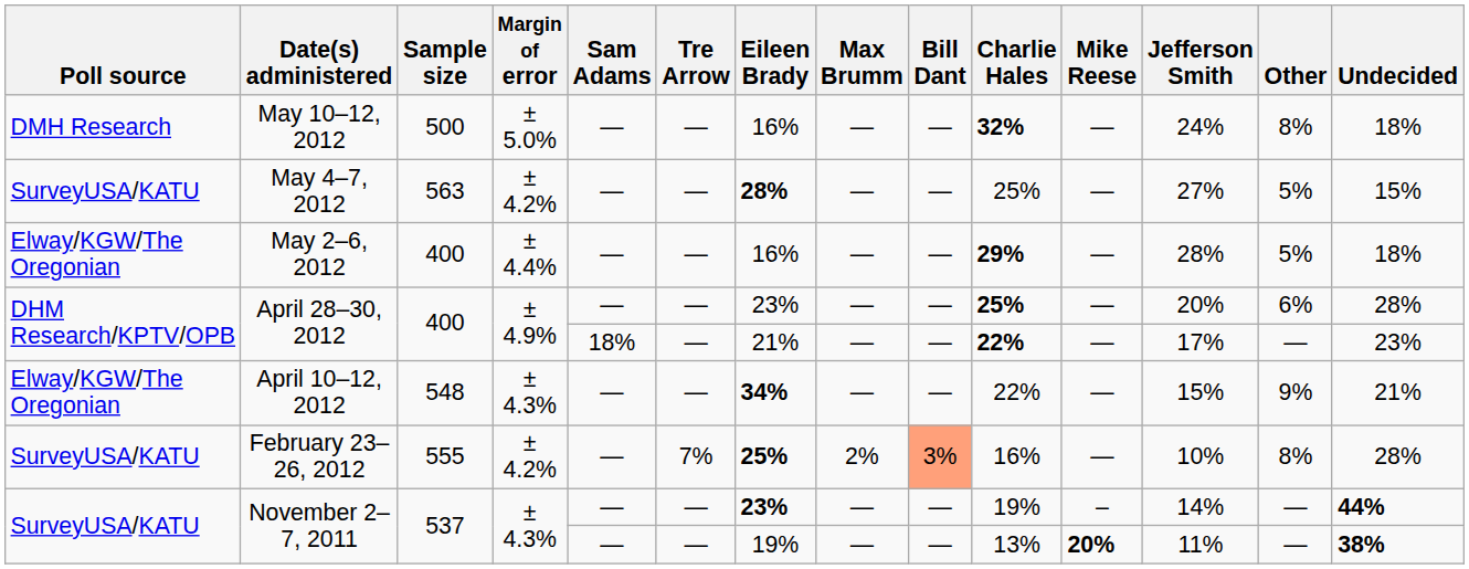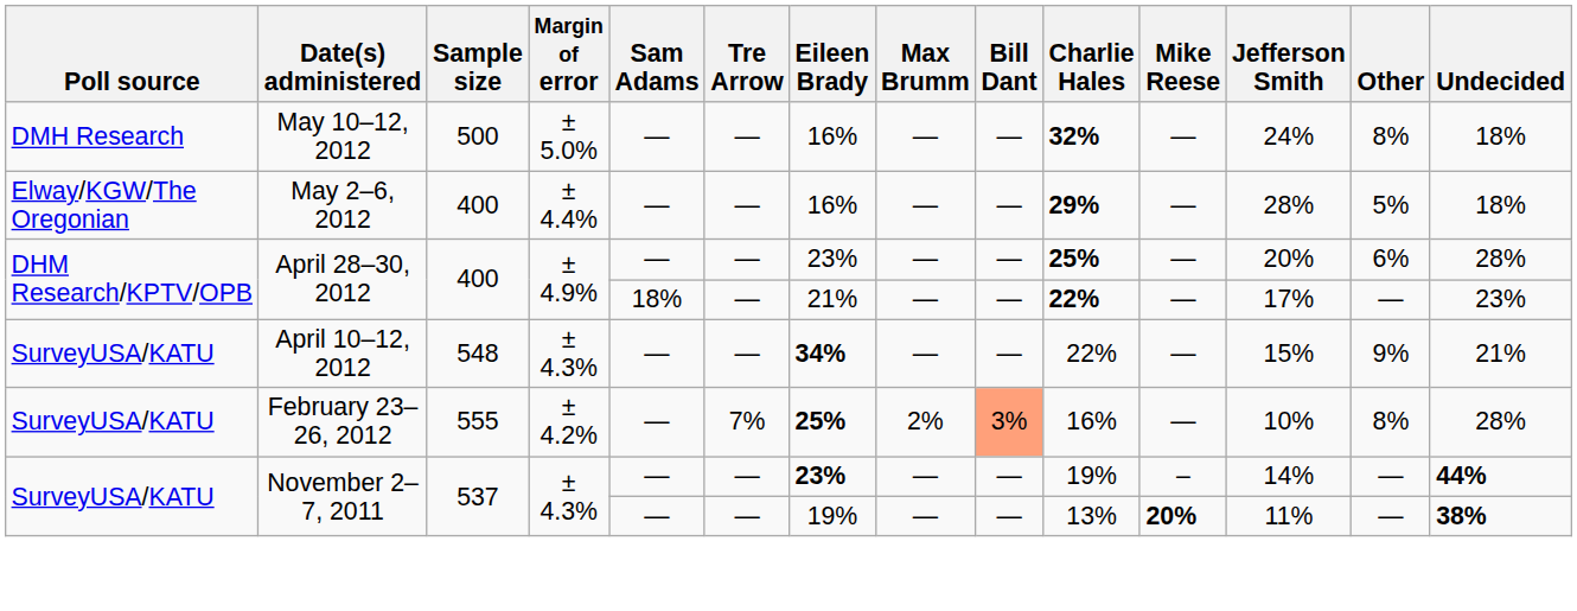 <table class="wikitable">
 <tr valign= bottom>
 <th>Poll source</th>
 <th style="width:140px;">Date(s)<br>administered</th>
 <th class=small>Sample<br>size</th>
 <th><small>Margin of</small><br>error</th>
 <th style="width:60px;">Sam<br>Adams</th>
 <th style="width:60px;">Tre<br>Arrow</th>
 <th style="width:60px;">Eileen<br>Brady</th>
 <th style="width:60px;">Max<br>Brumm</th>
 <th style="width:60px;">Bill<br>Dant</th>
 <th style="width:60px;">Charlie<br>Hales</th>
 <th style="width:60px;">Mike<br>Reese</th>
 <th style="width:60px;">Jefferson<br>Smith</th>
 <th>Other</th>
 <th>Undecided</th>
 </tr>
 <tr>
 <td><a href='#'>DMH Research</a></td>
 <td align=center>May 10–12, 2012</td>
 <td align=center>500</td>
 <td align=center>± 5.0%</td>
 <td align=center>—</td>
 <td align=center>—</td>
 <td align=center>16%</td>
 <td align=center>—</td>
 <td align=center>—</td>
 <td><strong>32%</strong></td>
 <td align=center>—</td>
 <td align=center>24%</td>
 <td align=center>8%</td>
 <td align=center>18%</td>
-</tr>
-<tr>
-<td><a href='#'>SurveyUSA</a>/<a href='#'>KATU</a></td>
-<td align=center>May 4–7, 2012</td>
-<td align=center>563</td>
-<td align=center>± 4.2%</td>
-<td align=center>—</td>
-<td align=center>—</td>
-<td><strong>28%</strong></td>
-<td align=center>—</td>
-<td align=center>—</td>
-<td align=center>25%</td>
-<td align=center>—</td>
-<td align=center>27%</td>
-<td align=center>5%</td>
-<td align=center>15%</td>
 </tr>
 <tr>
 <td><a href='#'>Elway</a>/<a href='#'>KGW</a>/<a href='#'>The Oregonian</a></td>
 <td align=center>May 2–6, 2012</td>
 <td align=center>400</td>
 <td align=center>± 4.4%</td>
 <td align=center>—</td>
 <td align=center>—</td>
 <td align=center>16%</td>
 <td align=center>—</td>
 <td align=center>—</td>
 <td><strong>29%</strong></td>
 <td align=center>—</td>
 <td align=center>28%</td>
 <td align=center>5%</td>
 <td align=center>18%</td>
 </tr>
 <tr>
 <td rowspan=2><a href='#'>DHM Research</a>/<a href='#'>KPTV</a>/<a href='#'>OPB</a></td>
 <td rowspan=2 align=center>April 28–30, 2012</td>
 <td rowspan=2 align=center>400</td>
 <td rowspan=2 align=center>± 4.9%</td>
 <td align=center>—</td>
 <td align=center>—</td>
 <td align=center>23%</td>
 <td align=center>—</td>
 <td align=center>—</td>
 <td><strong>25%</strong></td>
 <td align=center>—</td>
 <td align=center>20%</td>
 <td align=center>6%</td>
 <td align=center>28%</td>
 </tr>
 <tr>
 <td align=center>18%</td>
 <td align=center>—</td>
 <td align=center>21%</td>
 <td align=center>—</td>
 <td align=center>—</td>
 <td><strong>22%</strong></td>
 <td align=center>—</td>
 <td align=center>17%</td>
 <td align=center>—</td>
 <td align=center>23%</td>
 </tr>
 <tr>
-<td><a href='#'>Elway</a>/<a href='#'>KGW</a>/<a href='#'>The Oregonian</a></td>
+<td><a href='#'>SurveyUSA</a>/<a href='#'>KATU</a></td>
 <td align=center>April 10–12, 2012</td>
 <td align=center>548</td>
 <td align=center>± 4.3%</td>
 <td align=center>—</td>
 <td align=center>—</td>
 <td><strong>34%</strong></td>
 <td align=center>—</td>
 <td align=center>—</td>
 <td align=center>22%</td>
 <td align=center>—</td>
 <td align=center>15%</td>
 <td align=center>9%</td>
 <td align=center>21%</td>
 </tr>
 <tr>
 <td><a href='#'>SurveyUSA</a>/<a href='#'>KATU</a></td>
 <td align=center>February 23–26, 2012</td>
 <td align=center>555</td>
 <td align=center>± 4.2%</td>
 <td align=center>—</td>
 <td align=center>7%</td>
 <td><strong>25%</strong></td>
 <td align=center>2%</td>
 <td align=center style="background: lightsalmon;">3%</td>
 <td align=center>16%</td>
 <td align=center>—</td>
 <td align=center>10%</td>
 <td align=center>8%</td>
 <td align=center>28%</td>
 </tr>
 <tr>
 <td rowspan=2><a href='#'>SurveyUSA</a>/<a href='#'>KATU</a></td>
 <td rowspan=2 align=center>November 2–7, 2011</td>
 <td rowspan=2 align=center>537</td>
 <td rowspan=2 align=center>± 4.3%</td>
 <td align=center>—</td>
 <td align=center>—</td>
 <td><strong>23%</strong></td>
 <td align=center>—</td>
 <td align=center>—</td>
 <td align=center>19%</td>
 <td align=center>–</td>
 <td align=center>14%</td>
 <td align=center>—</td>
 <td><strong>44%</strong></td>
 </tr>
 <tr>
 <td align=center>—</td>
 <td align=center>—</td>
 <td align=center>19%</td>
 <td align=center>—</td>
 <td align=center>—</td>
 <td align=center>13%</td>
 <td><strong>20%</strong></td>
 <td align=center>11%</td>
 <td align=center>—</td>
 <td><strong>38%</strong></td>
 </tr>
 </table>
